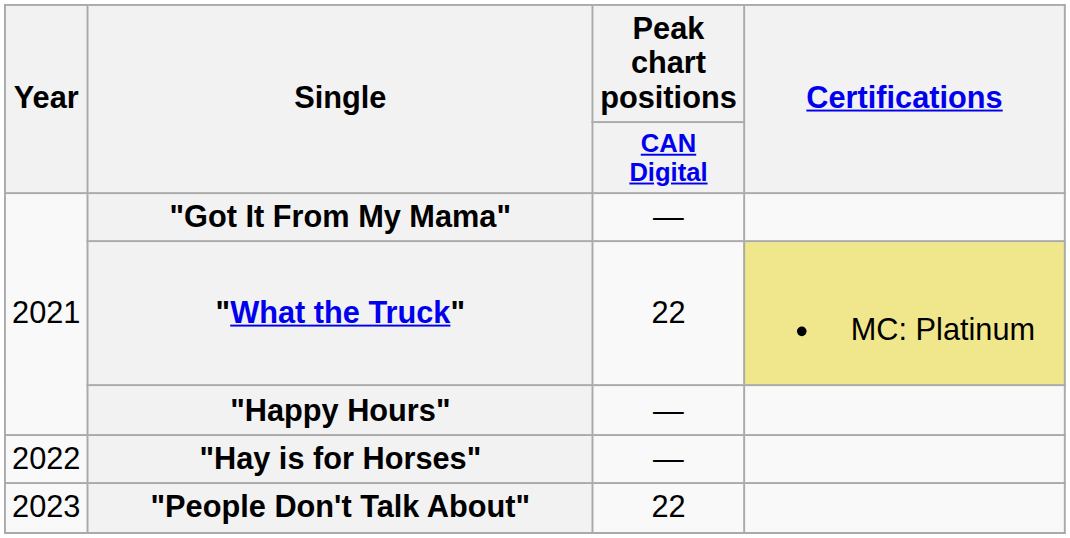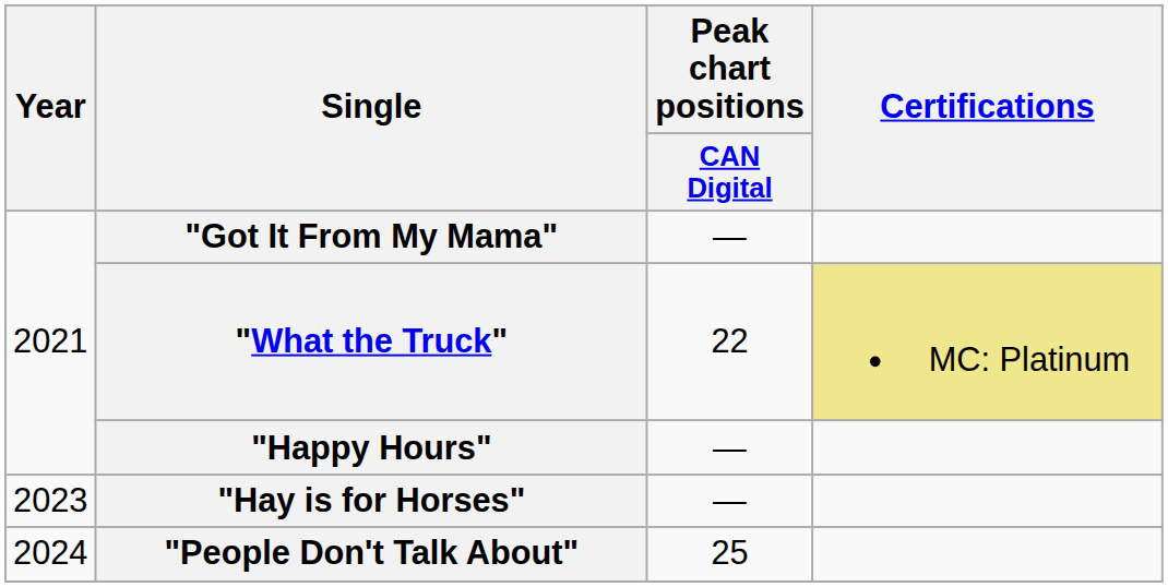 <table class="wikitable plainrowheaders" style="text-align:center;">
 <tr>
 <th rowspan="2" style="width:1em;">Year</th>
 <th rowspan="2" style="width:16em;">Single</th>
 <th colspan="1">Peak chart<br>positions</th>
 <th rowspan="2" style="width:10em;"><a href='#'>Certifications</a></th>
 </tr>
 <tr style="font-size:smaller;">
 <th style="width:3.5em;"><a href='#'>CAN <br>Digital</a><br></th>
 </tr>
 <tr>
 <td rowspan="3">2021</td>
 <th scope="row">"Got It From My Mama"</th>
 <td>—</td>
 <td></td>
 </tr>
 <tr>
 <th scope="row">"<a href='#'>What the Truck</a>"</th>
 <td>22</td>
 <td style="background: khaki;"><br><ul><li>MC: Platinum</li></ul></td>
 </tr>
 <tr>
 <th scope="row">"Happy Hours"</th>
 <td>—</td>
 <td></td>
 </tr>
 <tr>
-<td>2022</td>
+<td>2023</td>
 <th scope="row">"Hay is for Horses"</th>
 <td>—</td>
 <td></td>
 </tr>
 <tr>
-<td>2023</td>
+<td>2024</td>
 <th scope="row">"People Don't Talk About"</th>
-<td>22</td>
+<td>25</td>
 <td></td>
 </tr>
 <tr>
 </tr>
 </table>
